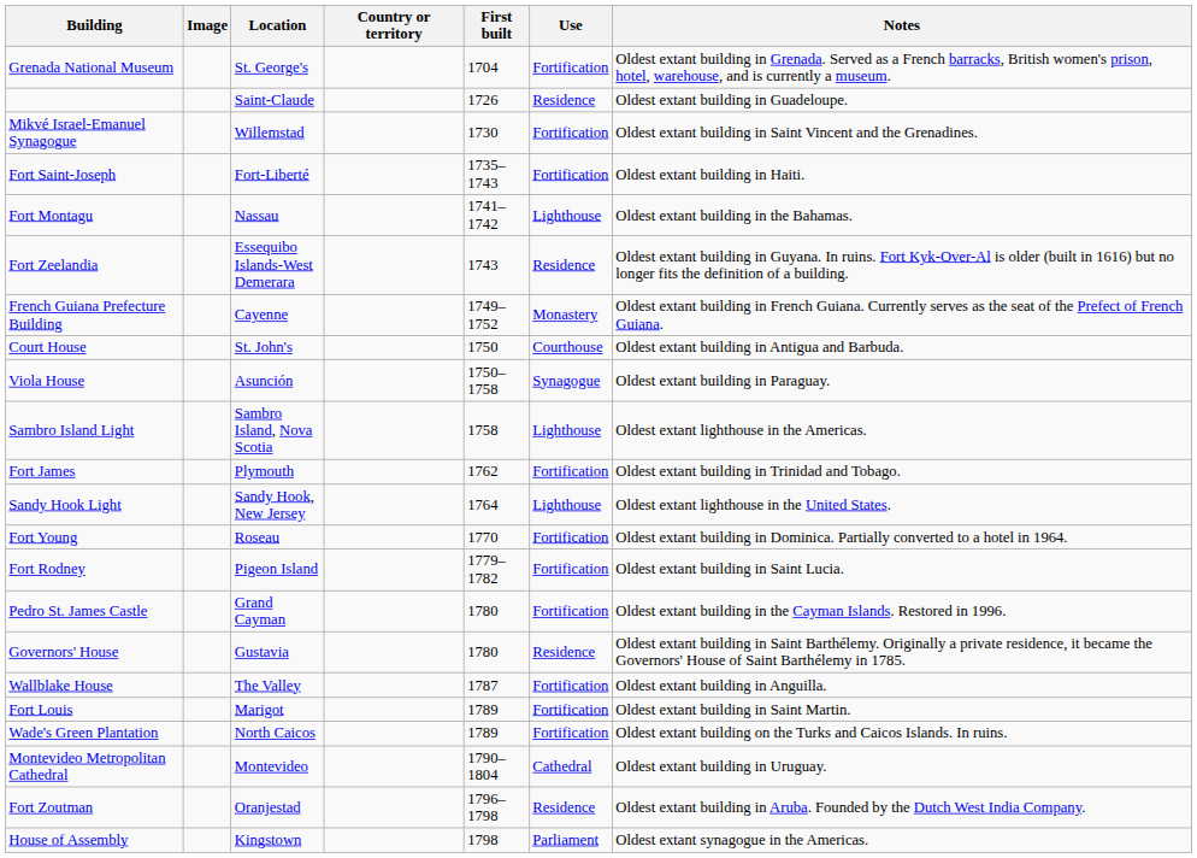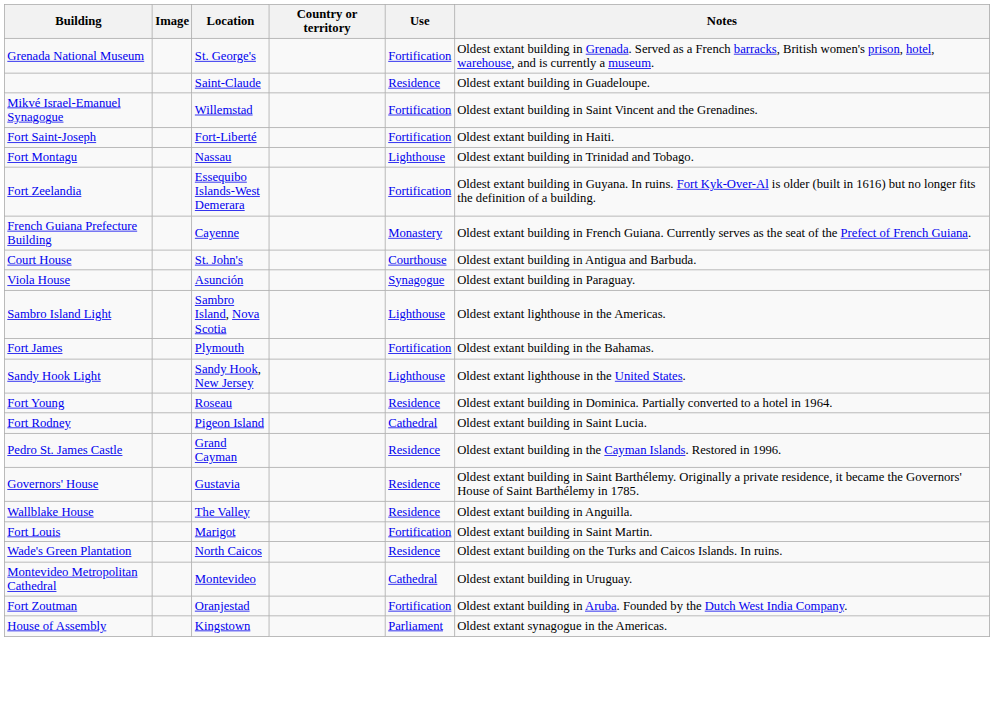 <table class="wikitable sortable">
 <tr>
 <th width=180>Building</th>
 <th class="unsortable" scope="col">Image</th>
 <th width=90>Location</th>
 <th width=140>Country or territory</th>
-<th data-sort-type=number>First built</th>
 <th>Use</th>
 <th class="unsortable" scope="col">Notes</th>
 </tr>
 <tr>
 <td><a href='#'>Grenada National Museum</a></td>
 <td></td>
 <td><a href='#'>St. George's</a></td>
 <td></td>
-<td>1704</td>
 <td><a href='#'>Fortification</a></td>
 <td>Oldest extant building in <a href='#'>Grenada</a>. Served as a French <a href='#'>barracks</a>, British women's <a href='#'>prison</a>, <a href='#'>hotel</a>, <a href='#'>warehouse</a>, and is currently a <a href='#'>museum</a>.</td>
 </tr>
 <tr>
 <td></td>
 <td></td>
 <td><a href='#'>Saint-Claude</a></td>
 <td></td>
-<td>1726</td>
 <td><a href='#'>Residence</a></td>
 <td>Oldest extant building in Guadeloupe.</td>
 </tr>
 <tr>
 <td><a href='#'>Mikvé Israel-Emanuel Synagogue</a></td>
 <td></td>
 <td><a href='#'>Willemstad</a></td>
 <td></td>
-<td>1730</td>
 <td><a href='#'>Fortification</a></td>
 <td>Oldest extant building in Saint Vincent and the Grenadines.</td>
 </tr>
 <tr>
 <td><a href='#'>Fort Saint-Joseph</a></td>
 <td></td>
 <td><a href='#'>Fort-Liberté</a></td>
 <td></td>
-<td>1735–1743</td>
 <td><a href='#'>Fortification</a></td>
 <td>Oldest extant building in Haiti.</td>
 </tr>
 <tr>
 <td><a href='#'>Fort Montagu</a></td>
 <td></td>
 <td><a href='#'>Nassau</a></td>
 <td></td>
-<td>1741–1742</td>
 <td><a href='#'>Lighthouse</a></td>
-<td>Oldest extant building in the Bahamas.</td>
+<td>Oldest extant building in Trinidad and Tobago.</td>
 </tr>
 <tr>
 <td><a href='#'>Fort Zeelandia</a></td>
 <td></td>
 <td><a href='#'>Essequibo Islands-West Demerara</a></td>
 <td></td>
-<td>1743</td>
-<td><a href='#'>Residence</a></td>
+<td><a href='#'>Fortification</a></td>
 <td>Oldest extant building in Guyana. In ruins. <a href='#'>Fort Kyk-Over-Al</a> is older (built in 1616) but no longer fits the definition of a building.</td>
 </tr>
 <tr>
 <td><a href='#'>French Guiana Prefecture Building</a></td>
 <td></td>
 <td><a href='#'>Cayenne</a></td>
 <td></td>
-<td>1749–1752</td>
 <td><a href='#'>Monastery</a></td>
 <td>Oldest extant building in French Guiana. Currently serves as the seat of the <a href='#'>Prefect of French Guiana</a>.</td>
 </tr>
 <tr>
 <td><a href='#'>Court House</a></td>
 <td></td>
 <td><a href='#'>St. John's</a></td>
 <td></td>
-<td>1750</td>
 <td><a href='#'>Courthouse</a></td>
 <td>Oldest extant building in Antigua and Barbuda.</td>
 </tr>
 <tr>
 <td><a href='#'>Viola House</a></td>
 <td></td>
 <td><a href='#'>Asunción</a></td>
 <td></td>
-<td>1750–1758</td>
 <td><a href='#'>Synagogue</a></td>
 <td>Oldest extant building in Paraguay.</td>
 </tr>
 <tr>
 <td><a href='#'>Sambro Island Light</a></td>
 <td></td>
 <td><a href='#'>Sambro Island</a>, <a href='#'>Nova Scotia</a></td>
 <td></td>
-<td>1758</td>
 <td><a href='#'>Lighthouse</a></td>
 <td>Oldest extant lighthouse in the Americas.</td>
 </tr>
 <tr>
 <td><a href='#'>Fort James</a></td>
 <td></td>
 <td><a href='#'>Plymouth</a></td>
 <td></td>
-<td>1762</td>
 <td><a href='#'>Fortification</a></td>
-<td>Oldest extant building in Trinidad and Tobago.</td>
+<td>Oldest extant building in the Bahamas.</td>
 </tr>
 <tr>
 <td><a href='#'>Sandy Hook Light</a></td>
 <td></td>
 <td><a href='#'>Sandy Hook</a>, <a href='#'>New Jersey</a></td>
 <td></td>
-<td>1764</td>
 <td><a href='#'>Lighthouse</a></td>
 <td>Oldest extant lighthouse in the <a href='#'>United States</a>.</td>
 </tr>
 <tr>
 <td><a href='#'>Fort Young</a></td>
 <td></td>
 <td><a href='#'>Roseau</a></td>
 <td></td>
-<td>1770</td>
-<td><a href='#'>Fortification</a></td>
+<td><a href='#'>Residence</a></td>
 <td>Oldest extant building in Dominica. Partially converted to a hotel in 1964.</td>
 </tr>
 <tr>
 <td><a href='#'>Fort Rodney</a></td>
 <td></td>
 <td><a href='#'>Pigeon Island</a></td>
 <td></td>
-<td>1779–1782</td>
-<td><a href='#'>Fortification</a></td>
+<td><a href='#'>Cathedral</a></td>
 <td>Oldest extant building in Saint Lucia.</td>
 </tr>
 <tr>
 <td><a href='#'>Pedro St. James Castle</a></td>
 <td></td>
 <td><a href='#'>Grand Cayman</a></td>
 <td></td>
-<td>1780</td>
-<td><a href='#'>Fortification</a></td>
+<td><a href='#'>Residence</a></td>
 <td>Oldest extant building in the <a href='#'>Cayman Islands</a>. Restored in 1996.</td>
 </tr>
 <tr>
 <td><a href='#'>Governors' House</a></td>
 <td></td>
 <td><a href='#'>Gustavia</a></td>
 <td></td>
-<td>1780</td>
 <td><a href='#'>Residence</a></td>
 <td>Oldest extant building in Saint Barthélemy. Originally a private residence, it became the Governors' House of Saint Barthélemy in 1785.</td>
 </tr>
 <tr>
 <td><a href='#'>Wallblake House</a></td>
 <td></td>
 <td><a href='#'>The Valley</a></td>
 <td></td>
-<td>1787</td>
-<td><a href='#'>Fortification</a></td>
+<td><a href='#'>Residence</a></td>
 <td>Oldest extant building in Anguilla.</td>
 </tr>
 <tr>
 <td><a href='#'>Fort Louis</a></td>
 <td></td>
 <td><a href='#'>Marigot</a></td>
 <td></td>
-<td>1789</td>
 <td><a href='#'>Fortification</a></td>
 <td>Oldest extant building in Saint Martin.</td>
 </tr>
 <tr>
 <td><a href='#'>Wade's Green Plantation</a></td>
 <td></td>
 <td><a href='#'>North Caicos</a></td>
 <td></td>
-<td>1789</td>
-<td><a href='#'>Fortification</a></td>
+<td><a href='#'>Residence</a></td>
 <td>Oldest extant building on the Turks and Caicos Islands. In ruins.</td>
 </tr>
 <tr>
 <td><a href='#'>Montevideo Metropolitan Cathedral</a></td>
 <td></td>
 <td><a href='#'>Montevideo</a></td>
 <td></td>
-<td>1790–1804</td>
 <td><a href='#'>Cathedral</a></td>
 <td>Oldest extant building in Uruguay.</td>
 </tr>
 <tr>
 <td><a href='#'>Fort Zoutman</a></td>
 <td></td>
 <td><a href='#'>Oranjestad</a></td>
 <td></td>
-<td>1796–1798</td>
-<td><a href='#'>Residence</a></td>
+<td><a href='#'>Fortification</a></td>
 <td>Oldest extant building in <a href='#'>Aruba</a>. Founded by the <a href='#'>Dutch West India Company</a>.</td>
 </tr>
 <tr>
 <td><a href='#'>House of Assembly</a></td>
 <td></td>
 <td><a href='#'>Kingstown</a></td>
 <td></td>
-<td>1798</td>
 <td><a href='#'>Parliament</a></td>
 <td>Oldest extant synagogue in the Americas.</td>
 </tr>
 </table>
